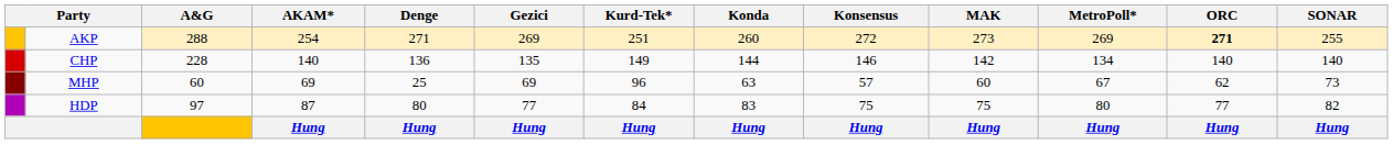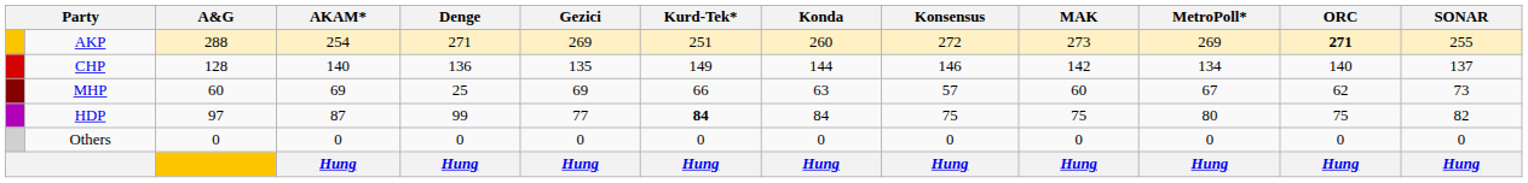 <table class="wikitable" style="text-align: center;">
 <tr>
 <th style="width:5%;" colspan="2">Party</th>
 <th style="width:4%;">A&G<br></th>
 <th style="width:4%;">AKAM*<br></th>
 <th style="width:4%;">Denge<br></th>
 <th style="width:4%;">Gezici<br></th>
 <th style="width:4%;">Kurd-Tek*<br></th>
 <th style="width:4%;">Konda<br></th>
 <th style="width:4%;">Konsensus<br></th>
 <th style="width:4%;">MAK<br></th>
 <th style="width:4%;">MetroPoll*<br></th>
 <th style="width:4%;">ORC<br></th>
 <th style="width:4%;">SONAR<br></th>
 </tr>
 <tr>
 <td style="background: #fdc400"></td>
 <td><a href='#'>AKP</a></td>
 <td style="background: #FFF1C4">288</td>
 <td style="background: #FFF1C4">254</td>
 <td style="background: #FFF1C4">271</td>
 <td style="background: #FFF1C4">269</td>
 <td style="background: #FFF1C4">251</td>
 <td style="background: #FFF1C4">260</td>
 <td style="background: #FFF1C4">272</td>
 <td style="background: #FFF1C4">273</td>
 <td style="background: #FFF1C4">269</td>
 <td style="background: #FFF1C4"><strong>271</strong></td>
 <td style="background: #FFF1C4">255</td>
 </tr>
 <tr>
 <td style="background: #d50000"></td>
 <td><a href='#'>CHP</a></td>
-<td>228</td>
+<td>128</td>
 <td>140</td>
 <td>136</td>
 <td>135</td>
 <td>149</td>
 <td>144</td>
 <td>146</td>
 <td>142</td>
 <td>134</td>
 <td>140</td>
-<td>140</td>
+<td>137</td>
 </tr>
 <tr>
 <td style="background: #870000"></td>
 <td><a href='#'>MHP</a></td>
 <td>60</td>
 <td>69</td>
 <td>25</td>
 <td>69</td>
-<td>96</td>
+<td>66</td>
 <td>63</td>
 <td>57</td>
 <td>60</td>
 <td>67</td>
 <td>62</td>
 <td>73</td>
 </tr>
 <tr>
 <td style="background: #B000B8"></td>
 <td><a href='#'>HDP</a></td>
 <td>97</td>
 <td>87</td>
-<td>80</td>
+<td>99</td>
 <td>77</td>
+<td><strong>84</strong></td>
 <td>84</td>
-<td>83</td>
 <td>75</td>
 <td>75</td>
 <td>80</td>
-<td>77</td>
+<td>75</td>
 <td>82</td>
+</tr>
+<tr>
+<td style="background: #D0D0D0"></td>
+<td>Others</td>
+<td>0</td>
+<td>0</td>
+<td>0</td>
+<td>0</td>
+<td>0</td>
+<td>0</td>
+<td>0</td>
+<td>0</td>
+<td>0</td>
+<td>0</td>
+<td>0</td>
 </tr>
 <tr>
 <th colspan="2"></th>
 <th style="background: #Fdc400"></th>
 <th><em><a href='#'>Hung</a></em></th>
 <th><em><a href='#'>Hung</a></em></th>
 <th><em><a href='#'>Hung</a></em></th>
 <th><em><a href='#'>Hung</a></em></th>
 <th><em><a href='#'>Hung</a></em></th>
 <th><em><a href='#'>Hung</a></em></th>
 <th><em><a href='#'>Hung</a></em></th>
 <th><em><a href='#'>Hung</a></em></th>
 <th><em><a href='#'>Hung</a></em></th>
 <th><em><a href='#'>Hung</a></em></th>
 </tr>
 </table>
